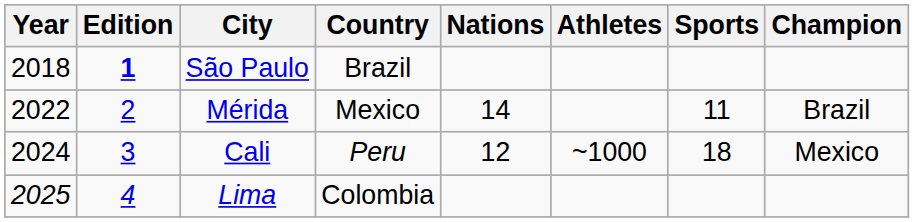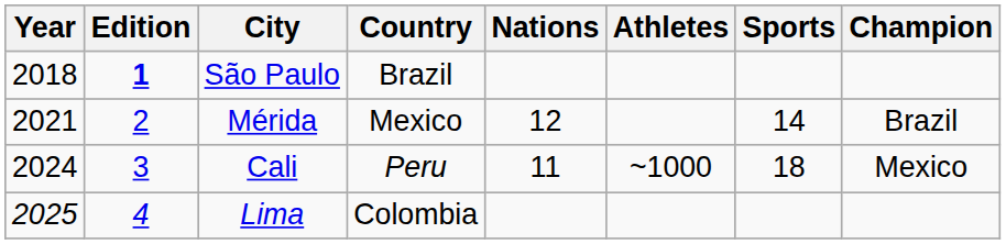 <table class="wikitable" style="text-align:center">
 <tr>
 <th>Year</th>
 <th>Edition</th>
 <th>City</th>
 <th>Country</th>
 <th>Nations</th>
 <th>Athletes</th>
 <th>Sports</th>
 <th>Champion</th>
 </tr>
 <tr>
 <td>2018</td>
 <td><strong><a href='#'>1</a></strong></td>
 <td><a href='#'>São Paulo</a></td>
 <td>Brazil</td>
 <td></td>
 <td></td>
 <td></td>
 <td></td>
 </tr>
 <tr>
-<td>2022</td>
+<td>2021</td>
 <td><a href='#'>2</a></td>
 <td><a href='#'>Mérida</a></td>
 <td>Mexico</td>
+<td>12</td>
+<td></td>
 <td>14</td>
-<td></td>
-<td>11</td>
 <td>Brazil</td>
 </tr>
 <tr>
 <td>2024</td>
 <td><a href='#'>3</a></td>
 <td><a href='#'>Cali</a></td>
 <td><em>Peru</em></td>
-<td>12</td>
+<td>11</td>
 <td>~1000</td>
 <td>18</td>
 <td>Mexico</td>
 </tr>
 <tr>
 <td><em>2025</em></td>
 <td><em><a href='#'>4</a></em></td>
 <td><em><a href='#'>Lima</a></em></td>
 <td>Colombia</td>
 <td></td>
 <td></td>
 <td></td>
 </tr>
 </table>
